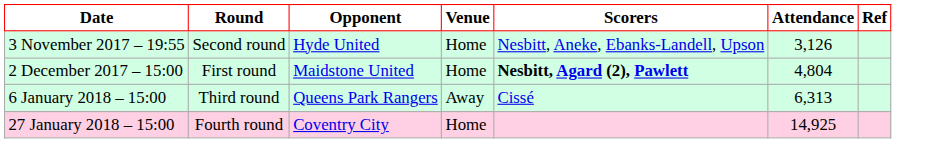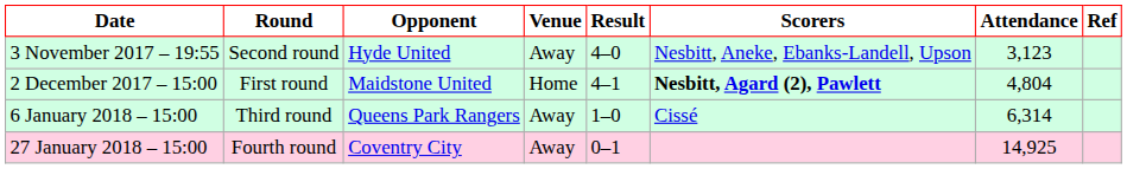 <table class="wikitable">
 <tr>
 <th style="background:#FFFFFF; color:black; border:1px solid red;">Date</th>
 <th style="background:#FFFFFF; color:black; border:1px solid red;">Round</th>
 <th style="background:#FFFFFF; color:black; border:1px solid red;">Opponent</th>
 <th style="background:#FFFFFF; color:black; border:1px solid red;">Venue</th>
+<th style="background:#FFFFFF; color:black; border:1px solid red;">Result</th>
 <th style="background:#FFFFFF; color:black; border:1px solid red;">Scorers</th>
 <th style="background:#FFFFFF; color:black; border:1px solid red;">Attendance</th>
 <th style="background:#FFFFFF; color:black; border:1px solid red;">Ref</th>
 </tr>
 <tr bgcolor = "#d0ffe3">
 <td>3 November 2017 – 19:55</td>
 <td align="center">Second round</td>
 <td><a href='#'>Hyde United</a></td>
-<td>Home</td>
+<td>Away</td>
+<td>4–0</td>
 <td><a href='#'>Nesbitt</a>, <a href='#'>Aneke</a>, <a href='#'>Ebanks-Landell</a>, <a href='#'>Upson</a></td>
-<td align="center">3,126</td>
+<td align="center">3,123</td>
 <td></td>
 </tr>
 <tr bgcolor = "#d0ffe3">
 <td>2 December 2017 – 15:00</td>
 <td align="center">First round</td>
 <td><a href='#'>Maidstone United</a></td>
 <td>Home</td>
+<td>4–1</td>
 <td><strong>Nesbitt, <a href='#'>Agard</a> (2), <a href='#'>Pawlett</a></strong></td>
 <td align="center">4,804</td>
 <td></td>
 </tr>
 <tr bgcolor = "#d0ffe3">
 <td>6 January 2018 – 15:00</td>
 <td align="center">Third round</td>
 <td><a href='#'>Queens Park Rangers</a></td>
 <td>Away</td>
+<td>1–0</td>
 <td><a href='#'>Cissé</a></td>
-<td align="center">6,313</td>
+<td align="center">6,314</td>
 <td></td>
 </tr>
 <tr bgcolor = "#ffd0e3">
 <td>27 January 2018 – 15:00</td>
 <td align="center">Fourth round</td>
 <td><a href='#'>Coventry City</a></td>
-<td>Home</td>
+<td>Away</td>
+<td>0–1</td>
 <td> </td>
 <td align="center">14,925</td>
 <td></td>
 </tr>
 </table>
